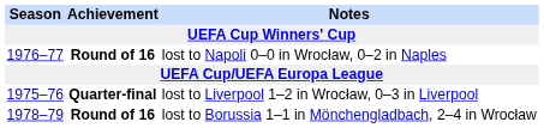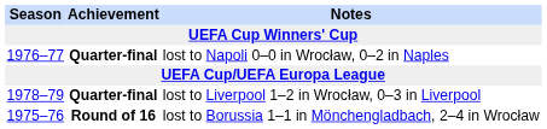 <table class="toccolours" border="0" cellpadding="2" cellspacing="0" style="float:left;margin:0.5em">
 <tr style="background:#cadcfb">
 <th>Season</th>
 <th>Achievement</th>
 <th>Notes</th>
 </tr>
 <tr>
 <th colspan="4" style="background:#efefef"><a href='#'>UEFA Cup Winners' Cup</a></th>
 </tr>
 <tr>
 <td style="text-align:center"><a href='#'>1976–77</a></td>
-<td style="text-align:center"><strong>Round of 16</strong></td>
+<td style="text-align:center"><strong>Quarter-final</strong></td>
 <td style="text-align:left">lost to  <a href='#'>Napoli</a> 0–0 in Wrocław, 0–2 in <a href='#'>Naples</a></td>
 </tr>
 <tr>
 <th colspan="4" style="background:#efefef"><a href='#'>UEFA Cup/UEFA Europa League</a></th>
 </tr>
 <tr>
-<td style="text-align:center"><a href='#'>1975–76</a></td>
+<td style="text-align:center"><a href='#'>1978–79</a></td>
 <td style="text-align:center"><strong>Quarter-final</strong></td>
 <td style="text-align:left">lost to  <a href='#'>Liverpool</a> 1–2 in Wrocław, 0–3 in <a href='#'>Liverpool</a></td>
 </tr>
 <tr>
-<td style="text-align:center"><a href='#'>1978–79</a></td>
+<td style="text-align:center"><a href='#'>1975–76</a></td>
 <td style="text-align:center"><strong>Round of 16</strong></td>
 <td style="text-align:left">lost to  <a href='#'>Borussia</a> 1–1 in <a href='#'>Mönchengladbach</a>, 2–4 in Wrocław</td>
 </tr>
 </table>
